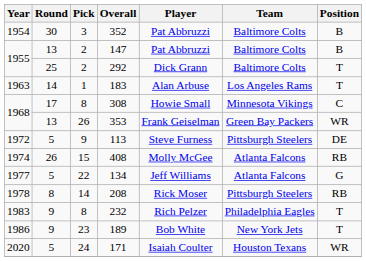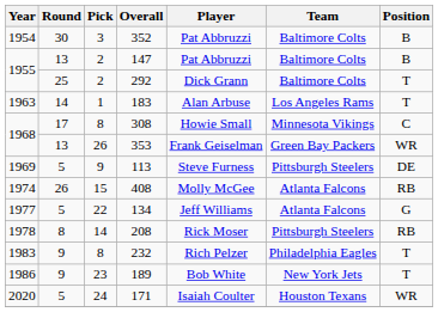 <table class="wikitable sortable" style="text-align: center;">
 <tr>
 <th>Year</th>
 <th>Round</th>
 <th>Pick</th>
 <th>Overall</th>
 <th>Player</th>
 <th>Team</th>
 <th>Position</th>
 </tr>
 <tr>
 <td>1954</td>
 <td>30</td>
 <td>3</td>
 <td>352</td>
 <td><a href='#'>Pat Abbruzzi</a></td>
 <td><a href='#'>Baltimore Colts</a></td>
 <td>B</td>
 </tr>
 <tr>
 <td rowspan="2">1955</td>
 <td>13</td>
 <td>2</td>
 <td>147</td>
 <td><a href='#'>Pat Abbruzzi</a></td>
 <td><a href='#'>Baltimore Colts</a></td>
 <td>B</td>
 </tr>
 <tr>
 <td>25</td>
 <td>2</td>
 <td>292</td>
 <td><a href='#'>Dick Grann</a></td>
 <td><a href='#'>Baltimore Colts</a></td>
 <td>T</td>
 </tr>
 <tr>
 <td>1963</td>
 <td>14</td>
 <td>1</td>
 <td>183</td>
 <td><a href='#'>Alan Arbuse</a></td>
 <td><a href='#'>Los Angeles Rams</a></td>
 <td>T</td>
 </tr>
 <tr>
 <td rowspan="2">1968</td>
 <td>17</td>
 <td>8</td>
 <td>308</td>
 <td><a href='#'>Howie Small</a></td>
 <td><a href='#'>Minnesota Vikings</a></td>
 <td>C</td>
 </tr>
 <tr>
 <td>13</td>
 <td>26</td>
 <td>353</td>
 <td><a href='#'>Frank Geiselman</a></td>
 <td><a href='#'>Green Bay Packers</a></td>
 <td>WR</td>
 </tr>
 <tr>
-<td>1972</td>
+<td>1969</td>
 <td>5</td>
 <td>9</td>
 <td>113</td>
 <td><a href='#'>Steve Furness</a></td>
 <td><a href='#'>Pittsburgh Steelers</a></td>
 <td>DE</td>
 </tr>
 <tr>
 <td>1974</td>
 <td>26</td>
 <td>15</td>
 <td>408</td>
 <td><a href='#'>Molly McGee</a></td>
 <td><a href='#'>Atlanta Falcons</a></td>
 <td>RB</td>
 </tr>
 <tr>
 <td>1977</td>
 <td>5</td>
 <td>22</td>
 <td>134</td>
 <td><a href='#'>Jeff Williams</a></td>
 <td><a href='#'>Atlanta Falcons</a></td>
 <td>G</td>
 </tr>
 <tr>
 <td>1978</td>
 <td>8</td>
 <td>14</td>
 <td>208</td>
 <td><a href='#'>Rick Moser</a></td>
 <td><a href='#'>Pittsburgh Steelers</a></td>
 <td>RB</td>
 </tr>
 <tr>
 <td>1983</td>
 <td>9</td>
 <td>8</td>
 <td>232</td>
 <td><a href='#'>Rich Pelzer</a></td>
 <td><a href='#'>Philadelphia Eagles</a></td>
 <td>T</td>
 </tr>
 <tr>
 <td>1986</td>
 <td>9</td>
 <td>23</td>
 <td>189</td>
 <td><a href='#'>Bob White</a></td>
 <td><a href='#'>New York Jets</a></td>
 <td>T</td>
 </tr>
 <tr>
 <td>2020</td>
 <td>5</td>
 <td>24</td>
 <td>171</td>
 <td><a href='#'>Isaiah Coulter</a></td>
 <td><a href='#'>Houston Texans</a></td>
 <td>WR</td>
 </tr>
 <tr>
 </tr>
 </table>
